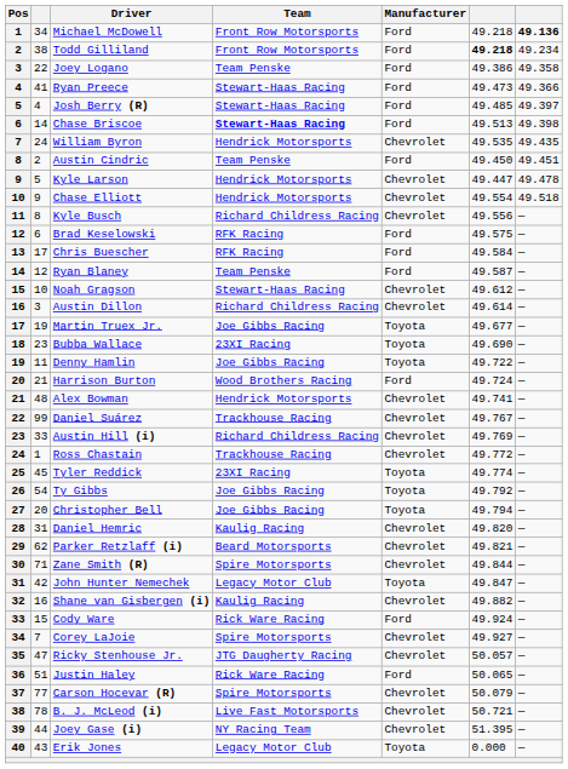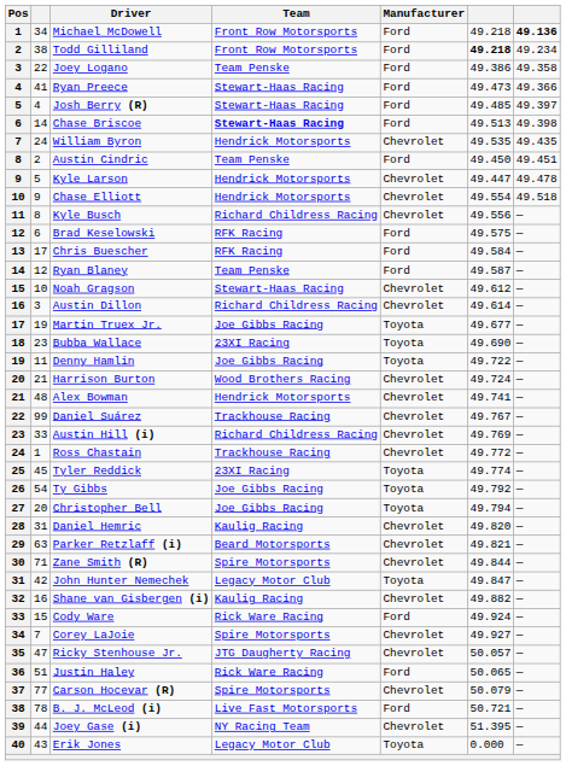 <table class="wikitable" style="font-size:95%">
 <tr>
 <th>Pos</th>
 <th></th>
 <th>Driver</th>
 <th>Team</th>
 <th>Manufacturer</th>
 <th></th>
 <th></th>
 </tr>
 <tr>
 <th>1</th>
 <td>34</td>
 <td><a href='#'>Michael McDowell</a></td>
 <td><a href='#'>Front Row Motorsports</a></td>
 <td>Ford</td>
 <td>49.218</td>
 <td><strong>49.136</strong></td>
 </tr>
 <tr>
 <th>2</th>
 <td>38</td>
 <td><a href='#'>Todd Gilliland</a></td>
 <td><a href='#'>Front Row Motorsports</a></td>
 <td>Ford</td>
 <td><strong>49.218</strong></td>
 <td>49.234</td>
 </tr>
 <tr>
 <th>3</th>
 <td>22</td>
 <td><a href='#'>Joey Logano</a></td>
 <td><a href='#'>Team Penske</a></td>
 <td>Ford</td>
 <td>49.386</td>
 <td>49.358</td>
 </tr>
 <tr>
 <th>4</th>
 <td>41</td>
 <td><a href='#'>Ryan Preece</a></td>
 <td><a href='#'>Stewart-Haas Racing</a></td>
 <td>Ford</td>
 <td>49.473</td>
 <td>49.366</td>
 </tr>
 <tr>
 <th>5</th>
 <td>4</td>
 <td><a href='#'>Josh Berry</a> <strong>(R)</strong></td>
 <td><a href='#'>Stewart-Haas Racing</a></td>
 <td>Ford</td>
 <td>49.485</td>
 <td>49.397</td>
 </tr>
 <tr>
 <th>6</th>
 <td>14</td>
 <td><a href='#'>Chase Briscoe</a></td>
 <td><strong><a href='#'>Stewart-Haas Racing</a></strong></td>
 <td>Ford</td>
 <td>49.513</td>
 <td>49.398</td>
 </tr>
 <tr>
 <th>7</th>
 <td>24</td>
 <td><a href='#'>William Byron</a></td>
 <td><a href='#'>Hendrick Motorsports</a></td>
 <td>Chevrolet</td>
 <td>49.535</td>
 <td>49.435</td>
 </tr>
 <tr>
 <th>8</th>
 <td>2</td>
 <td><a href='#'>Austin Cindric</a></td>
 <td><a href='#'>Team Penske</a></td>
 <td>Ford</td>
 <td>49.450</td>
 <td>49.451</td>
 </tr>
 <tr>
 <th>9</th>
 <td>5</td>
 <td><a href='#'>Kyle Larson</a></td>
 <td><a href='#'>Hendrick Motorsports</a></td>
 <td>Chevrolet</td>
 <td>49.447</td>
 <td>49.478</td>
 </tr>
 <tr>
 <th>10</th>
 <td>9</td>
 <td><a href='#'>Chase Elliott</a></td>
 <td><a href='#'>Hendrick Motorsports</a></td>
 <td>Chevrolet</td>
 <td>49.554</td>
 <td>49.518</td>
 </tr>
 <tr>
 <th>11</th>
 <td>8</td>
 <td><a href='#'>Kyle Busch</a></td>
 <td><a href='#'>Richard Childress Racing</a></td>
 <td>Chevrolet</td>
 <td>49.556</td>
 <td>—</td>
 </tr>
 <tr>
 <th>12</th>
 <td>6</td>
 <td><a href='#'>Brad Keselowski</a></td>
 <td><a href='#'>RFK Racing</a></td>
 <td>Ford</td>
 <td>49.575</td>
 <td>—</td>
 </tr>
 <tr>
 <th>13</th>
 <td>17</td>
 <td><a href='#'>Chris Buescher</a></td>
 <td><a href='#'>RFK Racing</a></td>
 <td>Ford</td>
 <td>49.584</td>
 <td>—</td>
 </tr>
 <tr>
 <th>14</th>
 <td>12</td>
 <td><a href='#'>Ryan Blaney</a></td>
 <td><a href='#'>Team Penske</a></td>
 <td>Ford</td>
 <td>49.587</td>
 <td>—</td>
 </tr>
 <tr>
 <th>15</th>
 <td>10</td>
 <td><a href='#'>Noah Gragson</a></td>
 <td><a href='#'>Stewart-Haas Racing</a></td>
 <td>Chevrolet</td>
 <td>49.612</td>
 <td>—</td>
 </tr>
 <tr>
 <th>16</th>
 <td>3</td>
 <td><a href='#'>Austin Dillon</a></td>
 <td><a href='#'>Richard Childress Racing</a></td>
 <td>Chevrolet</td>
 <td>49.614</td>
 <td>—</td>
 </tr>
 <tr>
 <th>17</th>
 <td>19</td>
 <td><a href='#'>Martin Truex Jr.</a></td>
 <td><a href='#'>Joe Gibbs Racing</a></td>
 <td>Toyota</td>
 <td>49.677</td>
 <td>—</td>
 </tr>
 <tr>
 <th>18</th>
 <td>23</td>
 <td><a href='#'>Bubba Wallace</a></td>
 <td><a href='#'>23XI Racing</a></td>
 <td>Toyota</td>
 <td>49.690</td>
 <td>—</td>
 </tr>
 <tr>
 <th>19</th>
 <td>11</td>
 <td><a href='#'>Denny Hamlin</a></td>
 <td><a href='#'>Joe Gibbs Racing</a></td>
 <td>Toyota</td>
 <td>49.722</td>
 <td>—</td>
 </tr>
 <tr>
 <th>20</th>
 <td>21</td>
 <td><a href='#'>Harrison Burton</a></td>
 <td><a href='#'>Wood Brothers Racing</a></td>
-<td>Ford</td>
+<td>Chevrolet</td>
 <td>49.724</td>
 <td>—</td>
 </tr>
 <tr>
 <th>21</th>
 <td>48</td>
 <td><a href='#'>Alex Bowman</a></td>
 <td><a href='#'>Hendrick Motorsports</a></td>
 <td>Chevrolet</td>
 <td>49.741</td>
 <td>—</td>
 </tr>
 <tr>
 <th>22</th>
 <td>99</td>
 <td><a href='#'>Daniel Suárez</a></td>
 <td><a href='#'>Trackhouse Racing</a></td>
 <td>Chevrolet</td>
 <td>49.767</td>
 <td>—</td>
 </tr>
 <tr>
 <th>23</th>
 <td>33</td>
 <td><a href='#'>Austin Hill</a> <strong>(i)</strong></td>
 <td><a href='#'>Richard Childress Racing</a></td>
 <td>Chevrolet</td>
 <td>49.769</td>
 <td>—</td>
 </tr>
 <tr>
 <th>24</th>
 <td>1</td>
 <td><a href='#'>Ross Chastain</a></td>
 <td><a href='#'>Trackhouse Racing</a></td>
 <td>Chevrolet</td>
 <td>49.772</td>
 <td>—</td>
 </tr>
 <tr>
 <th>25</th>
 <td>45</td>
 <td><a href='#'>Tyler Reddick</a></td>
 <td><a href='#'>23XI Racing</a></td>
 <td>Toyota</td>
 <td>49.774</td>
 <td>—</td>
 </tr>
 <tr>
 <th>26</th>
 <td>54</td>
 <td><a href='#'>Ty Gibbs</a></td>
 <td><a href='#'>Joe Gibbs Racing</a></td>
 <td>Toyota</td>
 <td>49.792</td>
 <td>—</td>
 </tr>
 <tr>
 <th>27</th>
 <td>20</td>
 <td><a href='#'>Christopher Bell</a></td>
 <td><a href='#'>Joe Gibbs Racing</a></td>
 <td>Toyota</td>
 <td>49.794</td>
 <td>—</td>
 </tr>
 <tr>
 <th>28</th>
 <td>31</td>
 <td><a href='#'>Daniel Hemric</a></td>
 <td><a href='#'>Kaulig Racing</a></td>
 <td>Chevrolet</td>
 <td>49.820</td>
 <td>—</td>
 </tr>
 <tr>
 <th>29</th>
-<td>62</td>
+<td>63</td>
 <td><a href='#'>Parker Retzlaff</a> <strong>(i)</strong></td>
 <td><a href='#'>Beard Motorsports</a></td>
 <td>Chevrolet</td>
 <td>49.821</td>
 <td>—</td>
 </tr>
 <tr>
 <th>30</th>
 <td>71</td>
 <td><a href='#'>Zane Smith</a> <strong>(R)</strong></td>
 <td><a href='#'>Spire Motorsports</a></td>
 <td>Chevrolet</td>
 <td>49.844</td>
 <td>—</td>
 </tr>
 <tr>
 <th>31</th>
 <td>42</td>
 <td><a href='#'>John Hunter Nemechek</a></td>
 <td><a href='#'>Legacy Motor Club</a></td>
 <td>Toyota</td>
 <td>49.847</td>
 <td>—</td>
 </tr>
 <tr>
 <th>32</th>
 <td>16</td>
 <td><a href='#'>Shane van Gisbergen</a> <strong>(i)</strong></td>
 <td><a href='#'>Kaulig Racing</a></td>
 <td>Chevrolet</td>
 <td>49.882</td>
 <td>—</td>
 </tr>
 <tr>
 <th>33</th>
 <td>15</td>
 <td><a href='#'>Cody Ware</a></td>
 <td><a href='#'>Rick Ware Racing</a></td>
 <td>Ford</td>
 <td>49.924</td>
 <td>—</td>
 </tr>
 <tr>
 <th>34</th>
 <td>7</td>
 <td><a href='#'>Corey LaJoie</a></td>
 <td><a href='#'>Spire Motorsports</a></td>
 <td>Chevrolet</td>
 <td>49.927</td>
 <td>—</td>
 </tr>
 <tr>
 <th>35</th>
 <td>47</td>
 <td><a href='#'>Ricky Stenhouse Jr.</a></td>
 <td><a href='#'>JTG Daugherty Racing</a></td>
 <td>Chevrolet</td>
 <td>50.057</td>
 <td>—</td>
 </tr>
 <tr>
 <th>36</th>
 <td>51</td>
 <td><a href='#'>Justin Haley</a></td>
 <td><a href='#'>Rick Ware Racing</a></td>
 <td>Ford</td>
 <td>50.065</td>
 <td>—</td>
 </tr>
 <tr>
 <th>37</th>
 <td>77</td>
 <td><a href='#'>Carson Hocevar</a> <strong>(R)</strong></td>
 <td><a href='#'>Spire Motorsports</a></td>
 <td>Chevrolet</td>
 <td>50.079</td>
 <td>—</td>
 </tr>
 <tr>
 <th>38</th>
 <td>78</td>
 <td><a href='#'>B. J. McLeod</a> <strong>(i)</strong></td>
 <td><a href='#'>Live Fast Motorsports</a></td>
-<td>Chevrolet</td>
+<td>Ford</td>
 <td>50.721</td>
 <td>—</td>
 </tr>
 <tr>
 <th>39</th>
 <td>44</td>
 <td><a href='#'>Joey Gase</a> <strong>(i)</strong></td>
 <td><a href='#'>NY Racing Team</a></td>
 <td>Chevrolet</td>
 <td>51.395</td>
 <td>—</td>
 </tr>
 <tr>
 <th>40</th>
 <td>43</td>
 <td><a href='#'>Erik Jones</a></td>
 <td><a href='#'>Legacy Motor Club</a></td>
 <td>Toyota</td>
 <td>0.000</td>
 <td>—</td>
 </tr>
 <tr>
 <th colspan="7"></th>
 </tr>
 </table>
